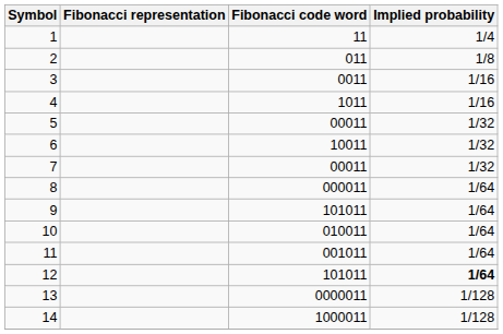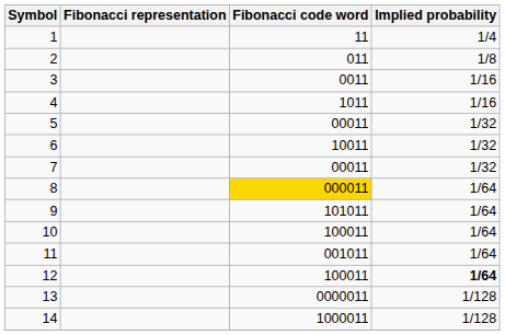 <table class="wikitable" style="text-align:right;">
 <tr>
 <th>Symbol</th>
 <th>Fibonacci representation</th>
 <th>Fibonacci code word</th>
 <th>Implied probability</th>
 </tr>
 <tr>
 <td>1</td>
 <td></td>
 <td>11</td>
 <td>1/4</td>
 </tr>
 <tr>
 <td>2</td>
 <td></td>
 <td>011</td>
 <td>1/8</td>
 </tr>
 <tr>
 <td>3</td>
 <td></td>
 <td>0011</td>
 <td>1/16</td>
 </tr>
 <tr>
 <td>4</td>
 <td></td>
 <td>1011</td>
 <td>1/16</td>
 </tr>
 <tr>
 <td>5</td>
 <td></td>
 <td>00011</td>
 <td>1/32</td>
 </tr>
 <tr>
 <td>6</td>
 <td></td>
 <td>10011</td>
 <td>1/32</td>
 </tr>
 <tr>
 <td>7</td>
 <td></td>
 <td>00011</td>
 <td>1/32</td>
 </tr>
 <tr>
 <td>8</td>
 <td></td>
-<td>000011</td>
+<td style="background: gold;">000011</td>
 <td>1/64</td>
 </tr>
 <tr>
 <td>9</td>
 <td></td>
 <td>101011</td>
 <td>1/64</td>
 </tr>
 <tr>
 <td>10</td>
 <td></td>
-<td>010011</td>
+<td>100011</td>
 <td>1/64</td>
 </tr>
 <tr>
 <td>11</td>
 <td></td>
 <td>001011</td>
 <td>1/64</td>
 </tr>
 <tr>
 <td>12</td>
 <td></td>
-<td>101011</td>
+<td>100011</td>
 <td><strong>1/64</strong></td>
 </tr>
 <tr>
 <td>13</td>
 <td></td>
 <td>0000011</td>
 <td>1/128</td>
 </tr>
 <tr>
 <td>14</td>
 <td></td>
 <td>1000011</td>
 <td>1/128</td>
 </tr>
 <tr>
 </tr>
 </table>
